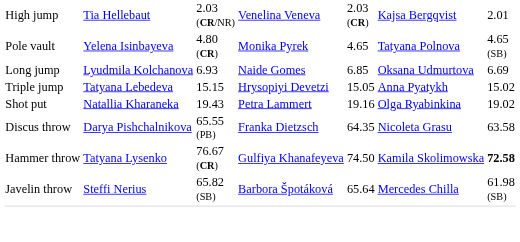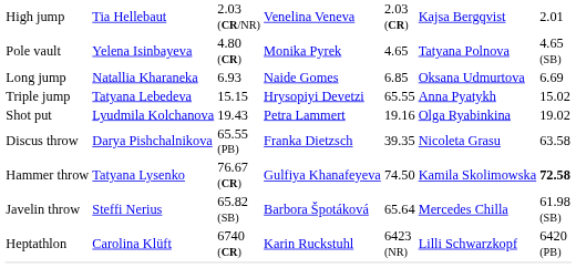 <table>
 <tr>
 <td>High jump<br></td>
 <td><a href='#'>Tia Hellebaut</a>  <br></td>
 <td>2.03<br><small>(<strong>CR</strong>/NR)</small></td>
 <td><a href='#'>Venelina Veneva</a>  <br></td>
 <td>2.03<br><small>(<strong>CR</strong>)</small></td>
 <td><a href='#'>Kajsa Bergqvist</a>  <br></td>
 <td>2.01</td>
 </tr>
 <tr>
 <td>Pole vault<br></td>
 <td><a href='#'>Yelena Isinbayeva</a>  <br></td>
 <td>4.80<br><small>(<strong>CR</strong>)</small></td>
 <td><a href='#'>Monika Pyrek</a>  <br></td>
 <td>4.65</td>
 <td><a href='#'>Tatyana Polnova</a>  <br></td>
 <td>4.65<br><small>(SB)</small></td>
 </tr>
 <tr>
 <td>Long jump<br></td>
-<td><a href='#'>Lyudmila Kolchanova</a>  <br></td>
+<td><a href='#'>Natallia Kharaneka</a>  <br></td>
 <td>6.93</td>
 <td><a href='#'>Naide Gomes</a>  <br></td>
 <td>6.85</td>
 <td><a href='#'>Oksana Udmurtova</a>  <br></td>
 <td>6.69</td>
 </tr>
 <tr>
 <td>Triple jump<br></td>
 <td><a href='#'>Tatyana Lebedeva</a>  <br></td>
 <td>15.15</td>
 <td><a href='#'>Hrysopiyi Devetzi</a>  <br></td>
-<td>15.05</td>
+<td>65.55</td>
 <td><a href='#'>Anna Pyatykh</a>  <br></td>
 <td>15.02</td>
 </tr>
 <tr>
 <td>Shot put<br></td>
-<td><a href='#'>Natallia Kharaneka</a>  <br></td>
+<td><a href='#'>Lyudmila Kolchanova</a>  <br></td>
 <td>19.43</td>
 <td><a href='#'>Petra Lammert</a>  <br></td>
 <td>19.16</td>
 <td><a href='#'>Olga Ryabinkina</a>  <br></td>
 <td>19.02</td>
 </tr>
 <tr>
 <td>Discus throw <br></td>
 <td><a href='#'>Darya Pishchalnikova</a>  <br></td>
 <td>65.55<br><small>(PB)</small></td>
 <td><a href='#'>Franka Dietzsch</a>  <br></td>
-<td>64.35</td>
+<td>39.35</td>
 <td><a href='#'>Nicoleta Grasu</a>  <br></td>
 <td>63.58</td>
 </tr>
 <tr>
 <td>Hammer throw<br></td>
 <td><a href='#'>Tatyana Lysenko</a> <br></td>
 <td>76.67<br><small>(<strong>CR</strong>)</small></td>
 <td><a href='#'>Gulfiya Khanafeyeva</a> <br></td>
 <td>74.50</td>
 <td><a href='#'>Kamila Skolimowska</a> <br></td>
 <td><strong>72.58</strong></td>
 </tr>
 <tr>
 <td>Javelin throw <br></td>
 <td><a href='#'>Steffi Nerius</a> <br></td>
 <td>65.82<br><small>(SB)</small></td>
 <td><a href='#'>Barbora Špotáková</a> <br></td>
 <td>65.64</td>
 <td><a href='#'>Mercedes Chilla</a> <br></td>
 <td>61.98<br><small>(SB)</small></td>
 </tr>
+<tr>
+<td>Heptathlon<br></td>
+<td><a href='#'>Carolina Klüft</a> <br></td>
+<td>6740<br><small>(<strong>CR</strong>)</small></td>
+<td><a href='#'>Karin Ruckstuhl</a> <br></td>
+<td>6423<br><small>(NR)</small></td>
+<td><a href='#'>Lilli Schwarzkopf</a> <br></td>
+<td>6420<br><small>(PB)</small></td>
+</tr>
 <tr bgcolor= e8e8e8>
 <td colspan=7></td>
 </tr>
 </table>
